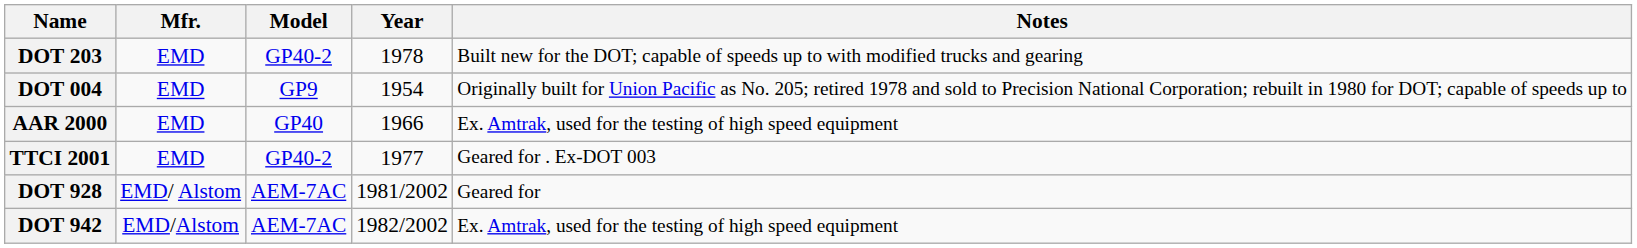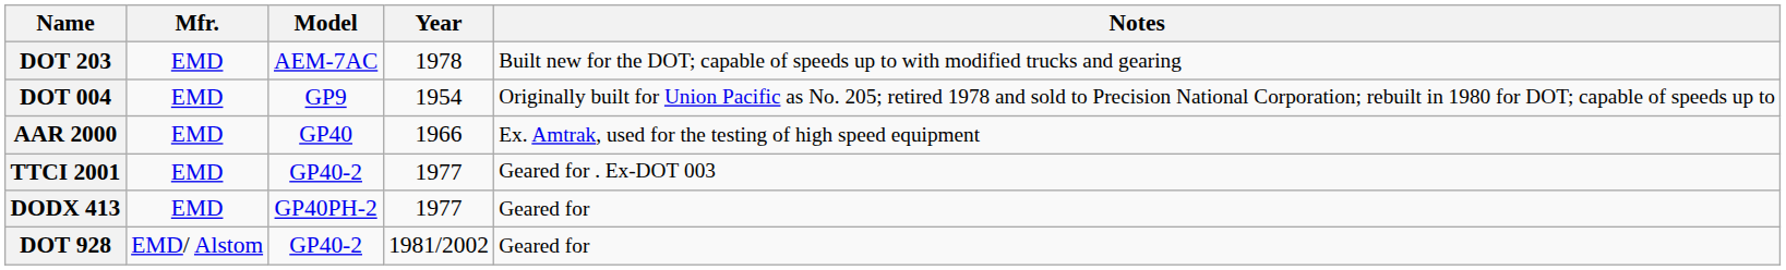 <table class="wikitable sortable" style="font-size:100%;text-align:center;">
 <tr>
 <th>Name</th>
 <th>Mfr.</th>
 <th>Model</th>
 <th>Year</th>
 <th class="unsortable">Notes</th>
 </tr>
 <tr>
 <th>DOT 203</th>
 <td><a href='#'>EMD</a></td>
-<td><a href='#'>GP40-2</a></td>
+<td><a href='#'>AEM-7AC</a></td>
 <td>1978</td>
 <td style="font-size:90%;text-align:left;">Built new for the DOT;  capable of speeds up to  with modified trucks and gearing</td>
 </tr>
 <tr>
 <th>DOT 004</th>
 <td><a href='#'>EMD</a></td>
 <td><a href='#'>GP9</a></td>
 <td>1954</td>
 <td style="font-size:90%;text-align:left;">Originally built for <a href='#'>Union Pacific</a> as No. 205; retired 1978 and sold to Precision National Corporation; rebuilt in 1980 for DOT;  capable of speeds up to </td>
 </tr>
 <tr>
 <th>AAR 2000</th>
 <td><a href='#'>EMD</a></td>
 <td><a href='#'>GP40</a></td>
 <td>1966</td>
 <td style="font-size:90%;text-align:left;">Ex. <a href='#'>Amtrak</a>, used for the testing of high speed equipment</td>
 </tr>
 <tr>
 <th>TTCI 2001</th>
 <td><a href='#'>EMD</a></td>
 <td><a href='#'>GP40-2</a></td>
 <td>1977</td>
 <td style="font-size:90%;text-align:left;">Geared for . Ex-DOT 003</td>
 </tr>
 <tr>
+<th>DODX 413</th>
+<td><a href='#'>EMD</a></td>
+<td><a href='#'>GP40PH-2</a></td>
+<td>1977</td>
+<td style="font-size:90%;text-align:left;">Geared for </td>
+</tr>
+<tr>
 <th>DOT 928</th>
 <td><a href='#'>EMD</a>/ <a href='#'>Alstom</a></td>
-<td><a href='#'>AEM-7AC</a></td>
+<td><a href='#'>GP40-2</a></td>
 <td>1981/2002</td>
 <td style="font-size:90%;text-align:left;">Geared for </td>
 </tr>
-<tr>
-<th>DOT 942</th>
-<td><a href='#'>EMD</a>/<a href='#'>Alstom</a></td>
-<td><a href='#'>AEM-7AC</a></td>
-<td>1982/2002</td>
-<td style="font-size:90%;text-align:left;">Ex. <a href='#'>Amtrak</a>, used for the testing of high speed equipment</td>
-</tr>
 </table>
